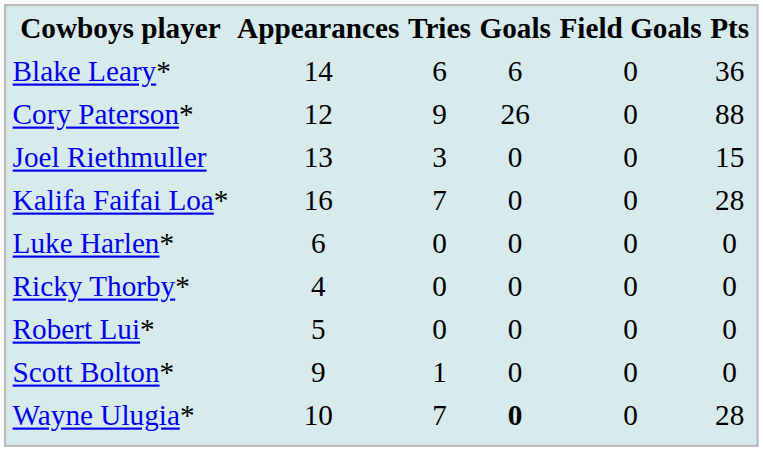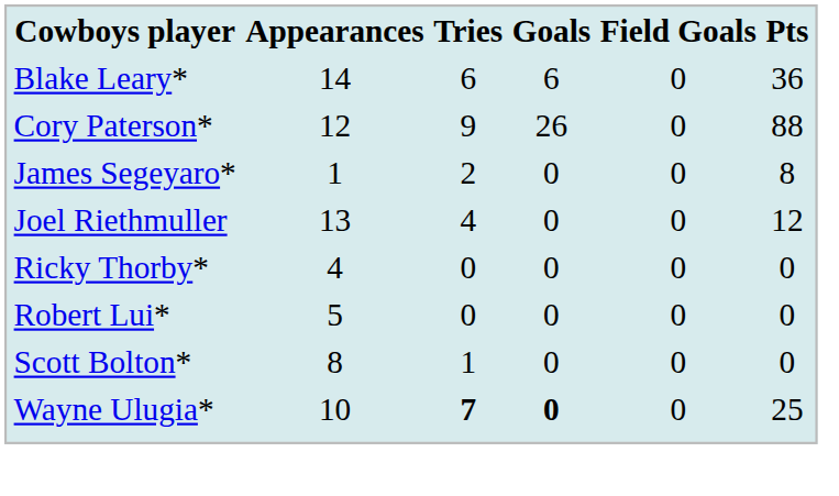 <table cellpadding=1 style="border:1px solid #BBB; background-color:#d7ebed; font-size:85%;">
 <tr>
 <th>Cowboys player</th>
 <th>Appearances</th>
 <th>Tries</th>
 <th>Goals</th>
 <th>Field Goals</th>
 <th>Pts</th>
 </tr>
 <tr ---->
 <td> <a href='#'>Blake Leary</a>*</td>
 <td align="center">14</td>
 <td align="center">6</td>
 <td align="center">6</td>
 <td align="center">0</td>
 <td align="center">36</td>
 </tr>
 <tr ---->
 <td> <a href='#'>Cory Paterson</a>*</td>
 <td align="center">12</td>
 <td align="center">9</td>
 <td align="center">26</td>
 <td align="center">0</td>
 <td align="center">88</td>
 </tr>
 <tr ---->
+<td> <a href='#'>James Segeyaro</a>*</td>
+<td align="center">1</td>
+<td align="center">2</td>
+<td align="center">0</td>
+<td align="center">0</td>
+<td align="center">8</td>
+</tr>
+<tr ---->
 <td> <a href='#'>Joel Riethmuller</a></td>
 <td align="center">13</td>
-<td align="center">3</td>
+<td align="center">4</td>
 <td align="center">0</td>
 <td align="center">0</td>
-<td align="center">15</td>
-</tr>
-<tr ---->
-<td> <a href='#'>Kalifa Faifai Loa</a>*</td>
-<td align="center">16</td>
-<td align="center">7</td>
-<td align="center">0</td>
-<td align="center">0</td>
-<td align="center">28</td>
-</tr>
-<tr ---->
-<td> <a href='#'>Luke Harlen</a>*</td>
-<td align="center">6</td>
-<td align="center">0</td>
-<td align="center">0</td>
-<td align="center">0</td>
-<td align="center">0</td>
+<td align="center">12</td>
 </tr>
 <tr ---->
 <td> <a href='#'>Ricky Thorby</a>*</td>
 <td align="center">4</td>
 <td align="center">0</td>
 <td align="center">0</td>
 <td align="center">0</td>
 <td align="center">0</td>
 </tr>
 <tr ---->
 <td> <a href='#'>Robert Lui</a>*</td>
 <td align="center">5</td>
 <td align="center">0</td>
 <td align="center">0</td>
 <td align="center">0</td>
 <td align="center">0</td>
 </tr>
 <tr ---->
 <td> <a href='#'>Scott Bolton</a>*</td>
-<td align="center">9</td>
+<td align="center">8</td>
 <td align="center">1</td>
 <td align="center">0</td>
 <td align="center">0</td>
 <td align="center">0</td>
 </tr>
 <tr ---->
 <td> <a href='#'>Wayne Ulugia</a>*</td>
 <td align="center">10</td>
-<td align="center">7</td>
+<td align="center"><strong>7</strong></td>
 <td align="center"><strong>0</strong></td>
 <td align="center">0</td>
-<td align="center">28</td>
+<td align="center">25</td>
 </tr>
 <tr ---->
 </tr>
 </table>
